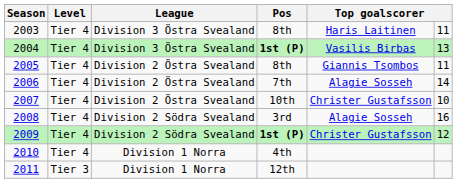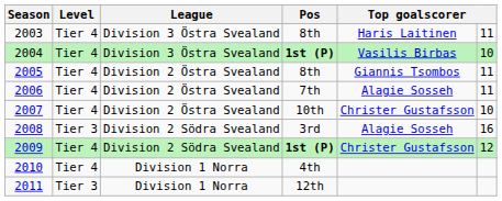 <table class="wikitable" style="text-align: center" with=100%>
 <tr>
 <th>Season</th>
 <th>Level</th>
 <th>League</th>
 <th>Pos</th>
 <th colspan=2>Top goalscorer</th>
 </tr>
 <tr>
 <td>2003</td>
 <td>Tier 4</td>
 <td>Division 3 Östra Svealand</td>
 <td>8th</td>
 <td><a href='#'>Haris Laitinen</a></td>
 <td>11</td>
 </tr>
 <tr style="background:#BBF3BB;">
 <td>2004</td>
 <td>Tier 4</td>
 <td>Division 3 Östra Svealand</td>
 <td><strong>1st (P)</strong></td>
 <td><a href='#'>Vasilis Birbas</a></td>
-<td>13</td>
+<td>10</td>
 </tr>
 <tr>
 <td><a href='#'>2005</a></td>
 <td>Tier 4</td>
 <td>Division 2 Östra Svealand</td>
 <td>8th</td>
 <td><a href='#'>Giannis Tsombos</a></td>
 <td>11</td>
 </tr>
 <tr>
 <td><a href='#'>2006</a></td>
 <td>Tier 4</td>
 <td>Division 2 Östra Svealand</td>
 <td>7th</td>
 <td><a href='#'>Alagie Sosseh</a></td>
-<td>14</td>
+<td>11</td>
 </tr>
 <tr>
 <td><a href='#'>2007</a></td>
 <td>Tier 4</td>
 <td>Division 2 Östra Svealand</td>
 <td>10th</td>
 <td><a href='#'>Christer Gustafsson</a></td>
 <td>10</td>
 </tr>
 <tr>
 <td><a href='#'>2008</a></td>
-<td>Tier 4</td>
+<td>Tier 3</td>
 <td>Division 2 Södra Svealand</td>
 <td>3rd</td>
 <td><a href='#'>Alagie Sosseh</a></td>
 <td>16</td>
 </tr>
 <tr style="background:#BBF3BB;">
 <td><a href='#'>2009</a></td>
 <td>Tier 4</td>
 <td>Division 2 Södra Svealand</td>
 <td><strong>1st (P)</strong></td>
 <td><a href='#'>Christer Gustafsson</a></td>
 <td>12</td>
 </tr>
 <tr>
 <td><a href='#'>2010</a></td>
 <td>Tier 4</td>
 <td>Division 1 Norra</td>
 <td>4th</td>
 <td></td>
 <td></td>
 </tr>
 <tr>
 <td><a href='#'>2011</a></td>
 <td>Tier 3</td>
 <td>Division 1 Norra</td>
 <td>12th</td>
 <td></td>
 <td></td>
 </tr>
 </table>
